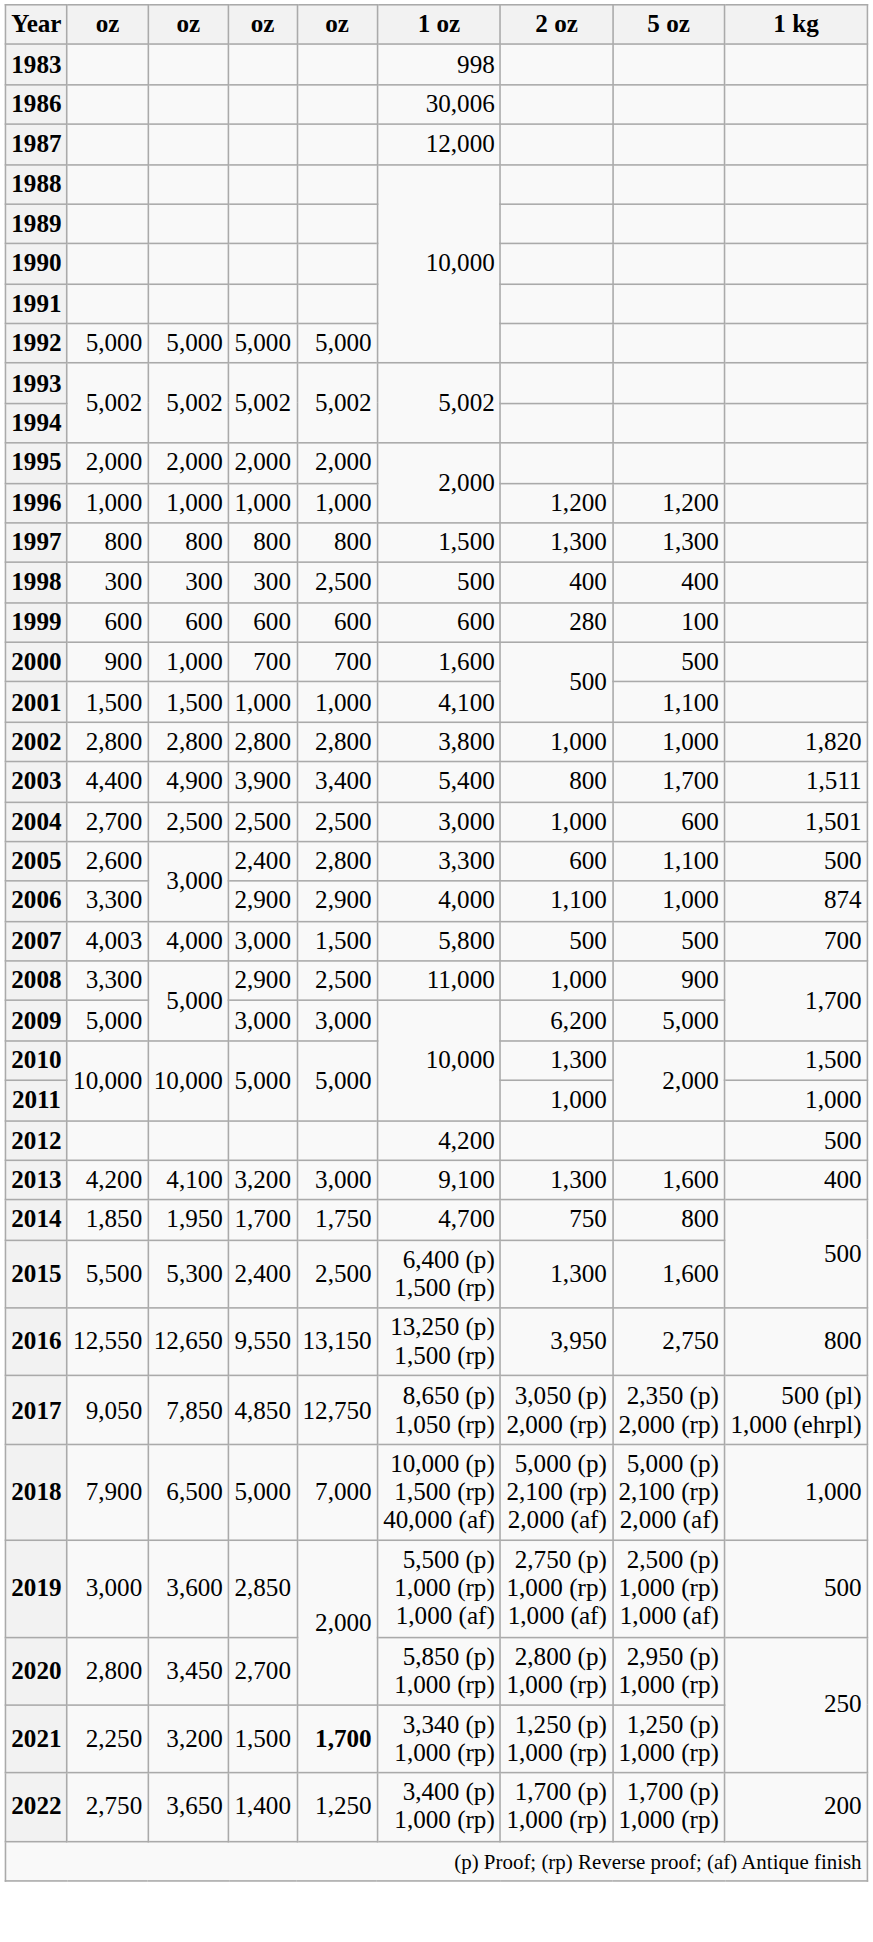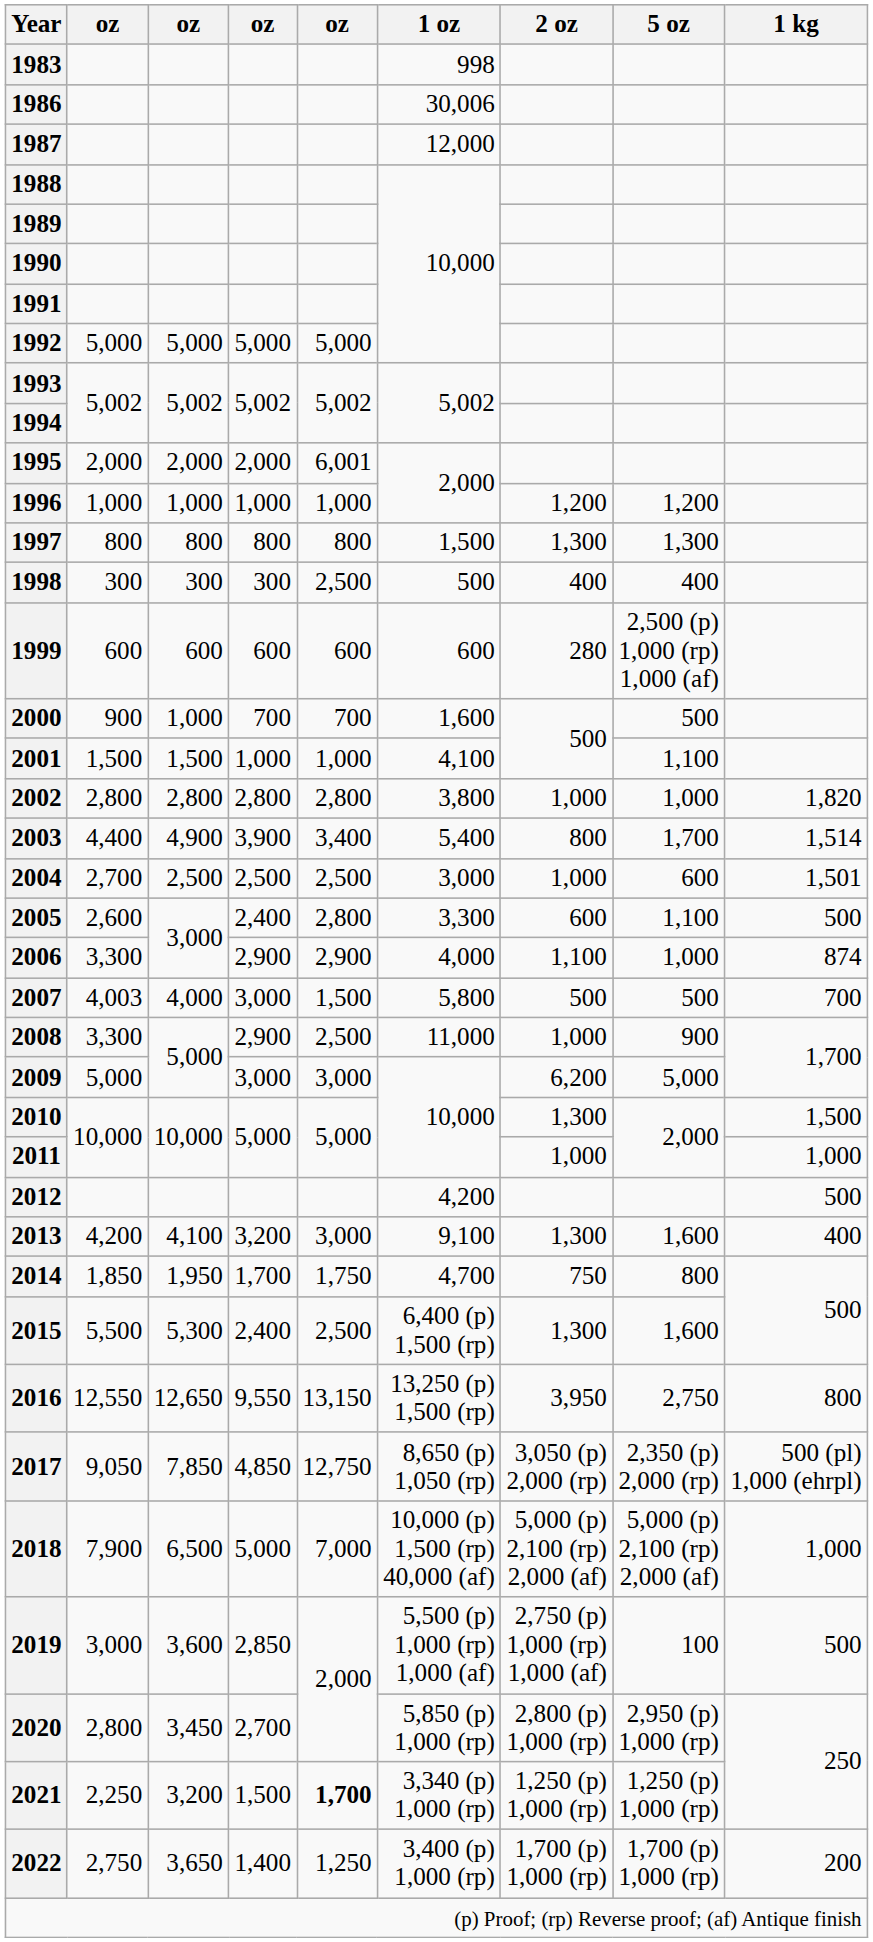 <table class="wikitable sortable" style="text-align:right; margin-left:auto; margin-right:auto; border:none;">
 <tr>
 <th>Year</th>
 <th> oz</th>
 <th> oz</th>
 <th> oz</th>
 <th> oz</th>
 <th>1 oz</th>
 <th>2 oz</th>
 <th>5 oz</th>
 <th>1 kg</th>
 </tr>
 <tr>
 <th>1983</th>
 <td></td>
 <td></td>
 <td></td>
 <td></td>
 <td>998</td>
 <td></td>
 <td></td>
 <td></td>
 </tr>
 <tr>
 <th>1986</th>
 <td></td>
 <td></td>
 <td></td>
 <td></td>
 <td>30,006</td>
 <td></td>
 <td></td>
 <td></td>
 </tr>
 <tr>
 <th>1987</th>
 <td></td>
 <td></td>
 <td></td>
 <td></td>
 <td>12,000</td>
 <td></td>
 <td></td>
 <td></td>
 </tr>
 <tr>
 <th>1988</th>
 <td></td>
 <td></td>
 <td></td>
 <td></td>
 <td rowspan="5">10,000</td>
 <td></td>
 <td></td>
 <td></td>
 </tr>
 <tr>
 <th>1989</th>
 <td></td>
 <td></td>
 <td></td>
 <td></td>
 <td></td>
 <td></td>
 <td></td>
 </tr>
 <tr>
 <th>1990</th>
 <td></td>
 <td></td>
 <td></td>
 <td></td>
 <td></td>
 <td></td>
 <td></td>
 </tr>
 <tr>
 <th>1991</th>
 <td></td>
 <td></td>
 <td></td>
 <td></td>
 <td></td>
 <td></td>
 <td></td>
 </tr>
 <tr>
 <th>1992</th>
 <td>5,000</td>
 <td>5,000</td>
 <td>5,000</td>
 <td>5,000</td>
 <td></td>
 <td></td>
 <td></td>
 </tr>
 <tr>
 <th>1993</th>
 <td rowspan="2">5,002</td>
 <td rowspan="2">5,002</td>
 <td rowspan="2">5,002</td>
 <td rowspan="2">5,002</td>
 <td rowspan="2">5,002</td>
 <td></td>
 <td></td>
 <td></td>
 </tr>
 <tr>
 <th>1994</th>
 <td></td>
 <td></td>
 <td></td>
 </tr>
 <tr>
 <th>1995</th>
 <td>2,000</td>
 <td>2,000</td>
 <td>2,000</td>
-<td>2,000</td>
+<td>6,001</td>
 <td rowspan="2">2,000</td>
 <td></td>
 <td></td>
 <td></td>
 </tr>
 <tr>
 <th>1996</th>
 <td>1,000</td>
 <td>1,000</td>
 <td>1,000</td>
 <td>1,000</td>
 <td>1,200</td>
 <td>1,200</td>
 <td></td>
 </tr>
 <tr>
 <th>1997</th>
 <td>800</td>
 <td>800</td>
 <td>800</td>
 <td>800</td>
 <td>1,500</td>
 <td>1,300</td>
 <td>1,300</td>
 <td></td>
 </tr>
 <tr>
 <th>1998</th>
 <td>300</td>
 <td>300</td>
 <td>300</td>
 <td>2,500</td>
 <td>500</td>
 <td>400</td>
 <td>400</td>
 <td></td>
 </tr>
 <tr>
 <th>1999</th>
 <td>600</td>
 <td>600</td>
 <td>600</td>
 <td>600</td>
 <td>600</td>
 <td>280</td>
-<td>100</td>
+<td>2,500 (p)<br>1,000 (rp)<br>1,000 (af)</td>
 <td></td>
 </tr>
 <tr>
 <th>2000</th>
 <td>900</td>
 <td>1,000</td>
 <td>700</td>
 <td>700</td>
 <td>1,600</td>
 <td rowspan="2">500</td>
 <td>500</td>
 <td></td>
 </tr>
 <tr>
 <th>2001</th>
 <td>1,500</td>
 <td>1,500</td>
 <td>1,000</td>
 <td>1,000</td>
 <td>4,100</td>
 <td>1,100</td>
 <td></td>
 </tr>
 <tr>
 <th>2002</th>
 <td>2,800</td>
 <td>2,800</td>
 <td>2,800</td>
 <td>2,800</td>
 <td>3,800</td>
 <td>1,000</td>
 <td>1,000</td>
 <td>1,820</td>
 </tr>
 <tr>
 <th>2003</th>
 <td>4,400</td>
 <td>4,900</td>
 <td>3,900</td>
 <td>3,400</td>
 <td>5,400</td>
 <td>800</td>
 <td>1,700</td>
-<td>1,511</td>
+<td>1,514</td>
 </tr>
 <tr>
 <th>2004</th>
 <td>2,700</td>
 <td>2,500</td>
 <td>2,500</td>
 <td>2,500</td>
 <td>3,000</td>
 <td>1,000</td>
 <td>600</td>
 <td>1,501</td>
 </tr>
 <tr>
 <th>2005</th>
 <td>2,600</td>
 <td rowspan="2">3,000</td>
 <td>2,400</td>
 <td>2,800</td>
 <td>3,300</td>
 <td>600</td>
 <td>1,100</td>
 <td>500</td>
 </tr>
 <tr>
 <th>2006</th>
 <td>3,300</td>
 <td>2,900</td>
 <td>2,900</td>
 <td>4,000</td>
 <td>1,100</td>
 <td>1,000</td>
 <td>874</td>
 </tr>
 <tr>
 <th>2007</th>
 <td>4,003</td>
 <td>4,000</td>
 <td>3,000</td>
 <td>1,500</td>
 <td>5,800</td>
 <td>500</td>
 <td>500</td>
 <td>700</td>
 </tr>
 <tr>
 <th>2008</th>
 <td>3,300</td>
 <td rowspan="2">5,000</td>
 <td>2,900</td>
 <td>2,500</td>
 <td>11,000</td>
 <td>1,000</td>
 <td>900</td>
 <td rowspan="2">1,700</td>
 </tr>
 <tr>
 <th>2009</th>
 <td>5,000</td>
 <td>3,000</td>
 <td>3,000</td>
 <td rowspan="3">10,000</td>
 <td>6,200</td>
 <td>5,000</td>
 </tr>
 <tr>
 <th>2010</th>
 <td rowspan="2">10,000</td>
 <td rowspan="2">10,000</td>
 <td rowspan="2">5,000</td>
 <td rowspan="2">5,000</td>
 <td>1,300</td>
 <td rowspan="2">2,000</td>
 <td>1,500</td>
 </tr>
 <tr>
 <th>2011</th>
 <td>1,000</td>
 <td>1,000</td>
 </tr>
 <tr>
 <th>2012</th>
 <td></td>
 <td></td>
 <td></td>
 <td></td>
 <td>4,200</td>
 <td></td>
 <td></td>
 <td>500</td>
 </tr>
 <tr>
 <th>2013</th>
 <td>4,200</td>
 <td>4,100</td>
 <td>3,200</td>
 <td>3,000</td>
 <td>9,100</td>
 <td>1,300</td>
 <td>1,600</td>
 <td>400</td>
 </tr>
 <tr>
 <th>2014</th>
 <td>1,850</td>
 <td>1,950</td>
 <td>1,700</td>
 <td>1,750</td>
 <td>4,700</td>
 <td>750</td>
 <td>800</td>
 <td rowspan="2">500</td>
 </tr>
 <tr>
 <th>2015</th>
 <td>5,500</td>
 <td>5,300</td>
 <td>2,400</td>
 <td>2,500</td>
 <td>6,400 (p)<br>1,500 (rp)</td>
 <td>1,300</td>
 <td>1,600</td>
 </tr>
 <tr>
 <th>2016</th>
 <td>12,550</td>
 <td>12,650</td>
 <td>9,550</td>
 <td>13,150</td>
 <td>13,250 (p)<br>1,500 (rp)</td>
 <td>3,950</td>
 <td>2,750</td>
 <td>800</td>
 </tr>
 <tr>
 <th>2017</th>
 <td>9,050</td>
 <td>7,850</td>
 <td>4,850</td>
 <td>12,750</td>
 <td>8,650 (p)<br>1,050 (rp)</td>
 <td>3,050 (p)<br>2,000 (rp)</td>
 <td>2,350 (p)<br>2,000 (rp)</td>
 <td>500 (pl)<br>1,000 (ehrpl)</td>
 </tr>
 <tr>
 <th>2018</th>
 <td>7,900</td>
 <td>6,500</td>
 <td>5,000</td>
 <td>7,000</td>
 <td>10,000 (p)<br>1,500 (rp)<br>40,000 (af)</td>
 <td>5,000 (p)<br>2,100 (rp)<br>2,000 (af)</td>
 <td>5,000 (p)<br>2,100 (rp)<br>2,000 (af)</td>
 <td>1,000</td>
 </tr>
 <tr>
 <th>2019</th>
 <td>3,000</td>
 <td>3,600</td>
 <td>2,850</td>
 <td rowspan="2">2,000</td>
 <td>5,500 (p)<br>1,000 (rp)<br>1,000 (af)</td>
 <td>2,750 (p)<br>1,000 (rp)<br>1,000 (af)</td>
-<td>2,500 (p)<br>1,000 (rp)<br>1,000 (af)</td>
+<td>100</td>
 <td>500</td>
 </tr>
 <tr>
 <th>2020</th>
 <td>2,800</td>
 <td>3,450</td>
 <td>2,700</td>
 <td>5,850 (p)<br>1,000 (rp)</td>
 <td>2,800 (p)<br>1,000 (rp)</td>
 <td>2,950 (p)<br>1,000 (rp)</td>
 <td rowspan="2">250</td>
 </tr>
 <tr>
 <th>2021</th>
 <td>2,250</td>
 <td>3,200</td>
 <td>1,500</td>
 <td><strong>1,700</strong></td>
 <td>3,340 (p)<br>1,000 (rp)</td>
 <td>1,250 (p)<br>1,000 (rp)</td>
 <td>1,250 (p)<br>1,000 (rp)</td>
 </tr>
 <tr>
 <th>2022</th>
 <td>2,750</td>
 <td>3,650</td>
 <td>1,400</td>
 <td>1,250</td>
 <td>3,400 (p)<br>1,000 (rp)</td>
 <td>1,700 (p)<br>1,000 (rp)</td>
 <td>1,700 (p)<br>1,000 (rp)</td>
 <td>200</td>
 </tr>
 <tr>
 <td colspan="9"><small>(p) Proof; (rp) Reverse proof; (af) Antique finish</small></td>
 </tr>
 </table>
